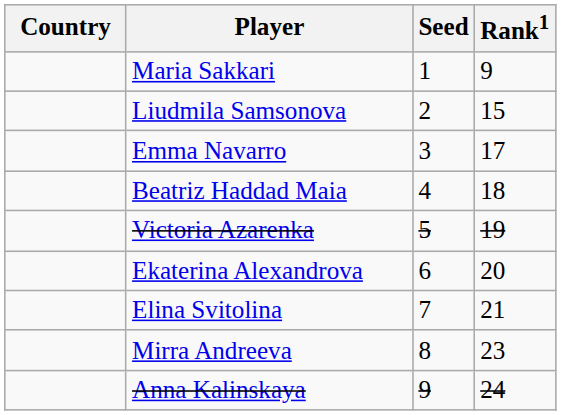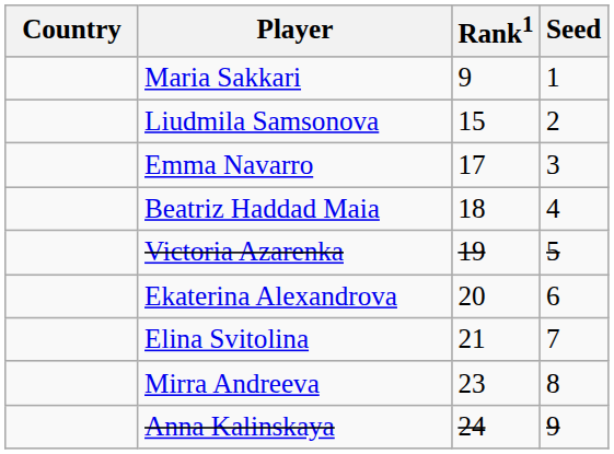 <table class="sortable wikitable">
 <tr>
 <th width="70">Country</th>
 <th width="175">Player</th>
+<th>Rank<sup>1</sup></th>
 <th>Seed</th>
-<th>Rank<sup>1</sup></th>
 </tr>
 <tr>
 <td></td>
 <td><a href='#'>Maria Sakkari</a></td>
+<td>9</td>
 <td>1</td>
-<td>9</td>
 </tr>
 <tr>
 <td></td>
 <td><a href='#'>Liudmila Samsonova</a></td>
+<td>15</td>
 <td>2</td>
-<td>15</td>
 </tr>
 <tr>
 <td></td>
 <td><a href='#'>Emma Navarro</a></td>
+<td>17</td>
 <td>3</td>
-<td>17</td>
 </tr>
 <tr>
 <td></td>
 <td><a href='#'>Beatriz Haddad Maia</a></td>
+<td>18</td>
 <td>4</td>
-<td>18</td>
 </tr>
 <tr>
 <td></td>
 <td><s><a href='#'>Victoria Azarenka</a></s></td>
+<td><s>19</s></td>
 <td><s>5</s></td>
-<td><s>19</s></td>
 </tr>
 <tr>
 <td></td>
 <td><a href='#'>Ekaterina Alexandrova</a></td>
+<td>20</td>
 <td>6</td>
-<td>20</td>
 </tr>
 <tr>
 <td></td>
 <td><a href='#'>Elina Svitolina</a></td>
+<td>21</td>
 <td>7</td>
-<td>21</td>
 </tr>
 <tr>
 <td></td>
 <td><a href='#'>Mirra Andreeva</a></td>
+<td>23</td>
 <td>8</td>
-<td>23</td>
 </tr>
 <tr>
 <td></td>
 <td><s><a href='#'>Anna Kalinskaya</a></s></td>
+<td><s>24</s></td>
 <td><s>9</s></td>
-<td><s>24</s></td>
 </tr>
 </table>
